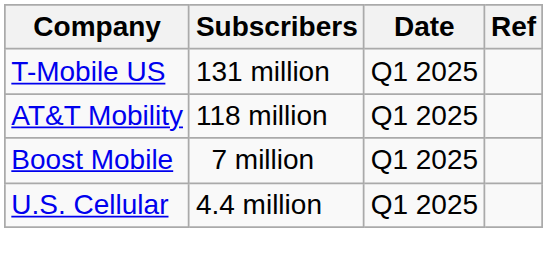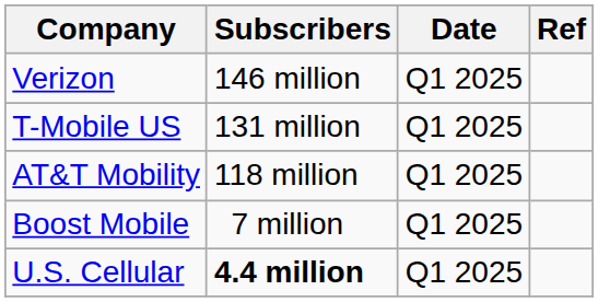 <table class="wikitable">
 <tr>
 <th>Company</th>
 <th>Subscribers</th>
 <th>Date</th>
 <th>Ref</th>
+</tr>
+<tr>
+<td><a href='#'>Verizon</a></td>
+<td> 146 million</td>
+<td>Q1 2025</td>
+<td></td>
 </tr>
 <tr>
 <td><a href='#'>T-Mobile US</a></td>
 <td> 131 million</td>
 <td>Q1 2025</td>
 <td></td>
 </tr>
 <tr>
 <td><a href='#'>AT&T Mobility</a></td>
 <td> 118 million</td>
 <td>Q1 2025</td>
 <td></td>
 </tr>
 <tr>
 <td><a href='#'>Boost Mobile</a></td>
 <td>  7 million</td>
 <td>Q1 2025</td>
 <td></td>
 </tr>
 <tr>
 <td><a href='#'>U.S. Cellular</a></td>
-<td> 4.4 million</td>
+<td><strong> 4.4 million</strong></td>
 <td>Q1 2025</td>
 <td></td>
 </tr>
 </table>
